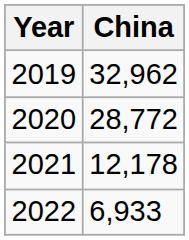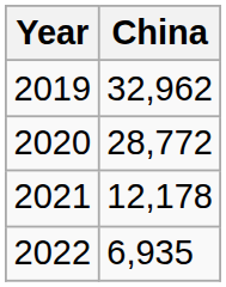 <table class="wikitable">
 <tr>
 <th>Year</th>
 <th>China</th>
 </tr>
 <tr>
 <td>2019</td>
 <td>32,962</td>
 </tr>
 <tr>
 <td>2020</td>
 <td>28,772</td>
 </tr>
 <tr>
 <td>2021</td>
 <td>12,178</td>
 </tr>
 <tr>
 <td>2022</td>
-<td>6,933</td>
+<td>6,935</td>
 </tr>
 </table>
